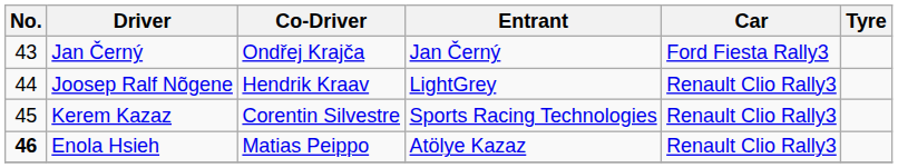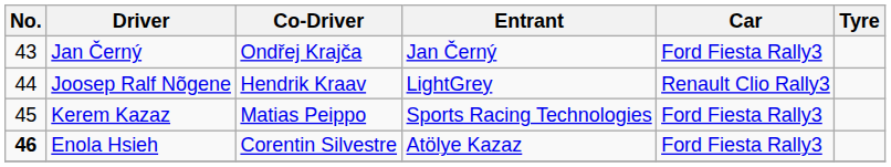 <table class="wikitable" style="font-size: 85%;">
 <tr>
 <th>No.</th>
 <th>Driver</th>
 <th>Co-Driver</th>
 <th>Entrant</th>
 <th>Car</th>
 <th>Tyre</th>
 </tr>
 <tr>
 <td align="center">43</td>
 <td> <a href='#'>Jan Černý</a></td>
 <td> <a href='#'>Ondřej Krajča</a></td>
 <td> <a href='#'>Jan Černý</a></td>
 <td><a href='#'>Ford Fiesta Rally3</a></td>
 <td></td>
 </tr>
 <tr>
 <td align="center">44</td>
 <td> <a href='#'>Joosep Ralf Nõgene</a></td>
 <td> <a href='#'>Hendrik Kraav</a></td>
 <td> <a href='#'>LightGrey</a></td>
 <td><a href='#'>Renault Clio Rally3</a></td>
 <td align="center"></td>
 </tr>
 <tr>
 <td align="center">45</td>
 <td> <a href='#'>Kerem Kazaz</a></td>
-<td> <a href='#'>Corentin Silvestre</a></td>
+<td> <a href='#'>Matias Peippo</a></td>
 <td> <a href='#'>Sports Racing Technologies</a></td>
-<td><a href='#'>Renault Clio Rally3</a></td>
+<td><a href='#'>Ford Fiesta Rally3</a></td>
 <td align="center"></td>
 </tr>
 <tr>
 <td align="center"><strong>46</strong></td>
 <td> <a href='#'>Enola Hsieh</a></td>
-<td> <a href='#'>Matias Peippo</a></td>
+<td> <a href='#'>Corentin Silvestre</a></td>
 <td> <a href='#'>Atölye Kazaz</a></td>
-<td><a href='#'>Renault Clio Rally3</a></td>
+<td><a href='#'>Ford Fiesta Rally3</a></td>
 <td></td>
 </tr>
 <tr>
 </tr>
 </table>
